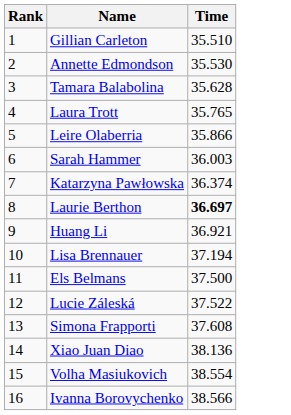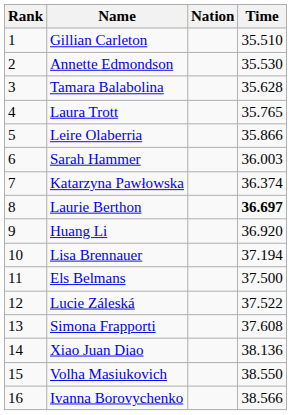 <table class="wikitable sortable" style="text-align:left">
 <tr>
 <th>Rank</th>
 <th>Name</th>
+<th>Nation</th>
 <th>Time</th>
 </tr>
 <tr>
 <td>1</td>
 <td><a href='#'>Gillian Carleton</a></td>
+<td></td>
 <td>35.510</td>
 </tr>
 <tr>
 <td>2</td>
 <td><a href='#'>Annette Edmondson</a></td>
+<td></td>
 <td>35.530</td>
 </tr>
 <tr>
 <td>3</td>
 <td><a href='#'>Tamara Balabolina</a></td>
+<td></td>
 <td>35.628</td>
 </tr>
 <tr>
 <td>4</td>
 <td><a href='#'>Laura Trott</a></td>
+<td></td>
 <td>35.765</td>
 </tr>
 <tr>
 <td>5</td>
 <td><a href='#'>Leire Olaberria</a></td>
+<td></td>
 <td>35.866</td>
 </tr>
 <tr>
 <td>6</td>
 <td><a href='#'>Sarah Hammer</a></td>
+<td></td>
 <td>36.003</td>
 </tr>
 <tr>
 <td>7</td>
 <td><a href='#'>Katarzyna Pawłowska</a></td>
+<td></td>
 <td>36.374</td>
 </tr>
 <tr>
 <td>8</td>
 <td><a href='#'>Laurie Berthon</a></td>
+<td></td>
 <td><strong>36.697</strong></td>
 </tr>
 <tr>
 <td>9</td>
 <td><a href='#'>Huang Li</a></td>
-<td>36.921</td>
+<td></td>
+<td>36.920</td>
 </tr>
 <tr>
 <td>10</td>
 <td><a href='#'>Lisa Brennauer</a></td>
+<td></td>
 <td>37.194</td>
 </tr>
 <tr>
 <td>11</td>
 <td><a href='#'>Els Belmans</a></td>
+<td></td>
 <td>37.500</td>
 </tr>
 <tr>
 <td>12</td>
 <td><a href='#'>Lucie Záleská</a></td>
+<td></td>
 <td>37.522</td>
 </tr>
 <tr>
 <td>13</td>
 <td><a href='#'>Simona Frapporti</a></td>
+<td></td>
 <td>37.608</td>
 </tr>
 <tr>
 <td>14</td>
 <td><a href='#'>Xiao Juan Diao</a></td>
+<td></td>
 <td>38.136</td>
 </tr>
 <tr>
 <td>15</td>
 <td><a href='#'>Volha Masiukovich</a></td>
-<td>38.554</td>
+<td></td>
+<td>38.550</td>
 </tr>
 <tr>
 <td>16</td>
 <td><a href='#'>Ivanna Borovychenko</a></td>
+<td></td>
 <td>38.566</td>
 </tr>
 </table>
